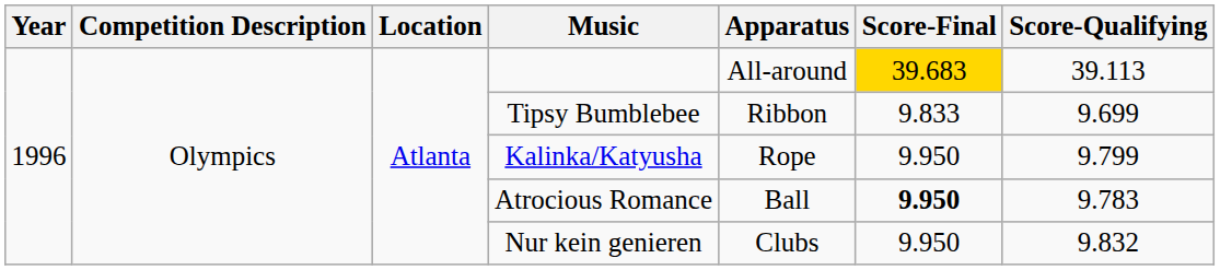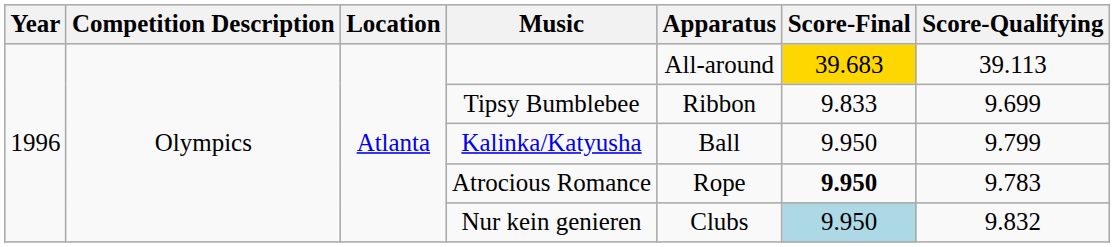 <table class="wikitable" style="text-align:center">
 <tr>
 <th>Year</th>
 <th>Competition Description</th>
 <th>Location</th>
 <th>Music</th>
 <th>Apparatus</th>
 <th>Score-Final</th>
 <th>Score-Qualifying</th>
 </tr>
 <tr>
 <td rowspan=5>1996</td>
 <td rowspan=5>Olympics</td>
 <td rowspan=5><a href='#'>Atlanta</a></td>
 <td></td>
 <td>All-around</td>
 <td bgcolor=gold>39.683</td>
 <td>39.113</td>
 </tr>
 <tr>
 <td>Tipsy Bumblebee</td>
 <td>Ribbon</td>
 <td>9.833</td>
 <td>9.699</td>
 </tr>
 <tr>
 <td><a href='#'>Kalinka/Katyusha</a></td>
-<td>Rope</td>
+<td>Ball</td>
 <td>9.950</td>
 <td>9.799</td>
 </tr>
 <tr>
 <td>Atrocious Romance</td>
-<td>Ball</td>
+<td>Rope</td>
 <td><strong>9.950</strong></td>
 <td>9.783</td>
 </tr>
 <tr>
 <td>Nur kein genieren</td>
 <td>Clubs</td>
-<td>9.950</td>
+<td style="background: lightblue;">9.950</td>
 <td>9.832</td>
 </tr>
 </table>
